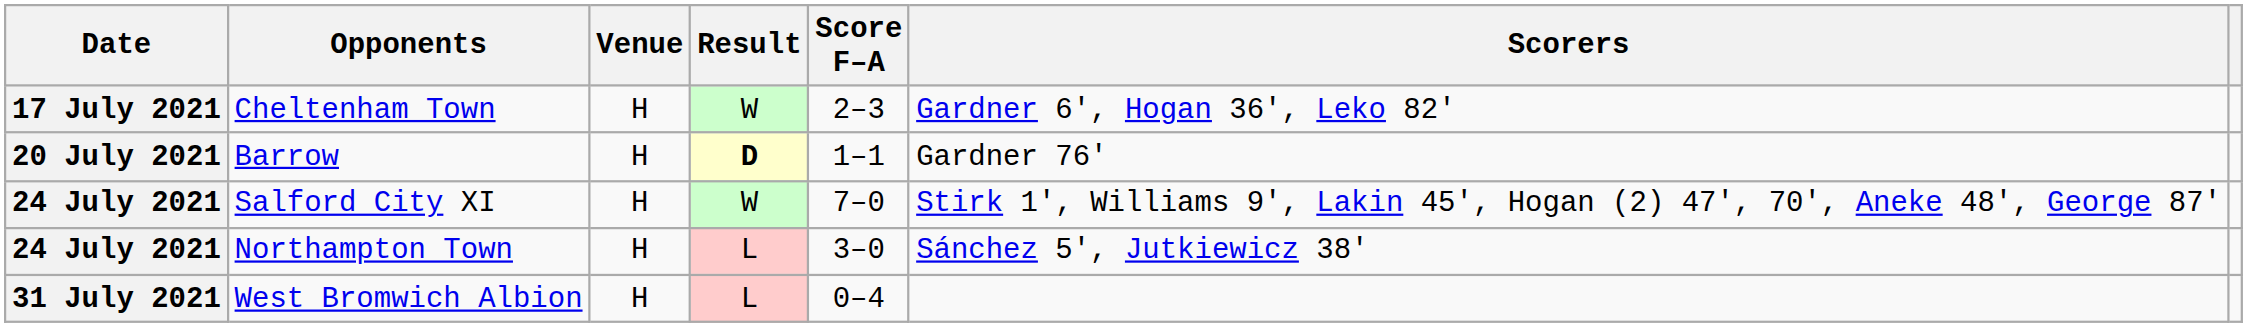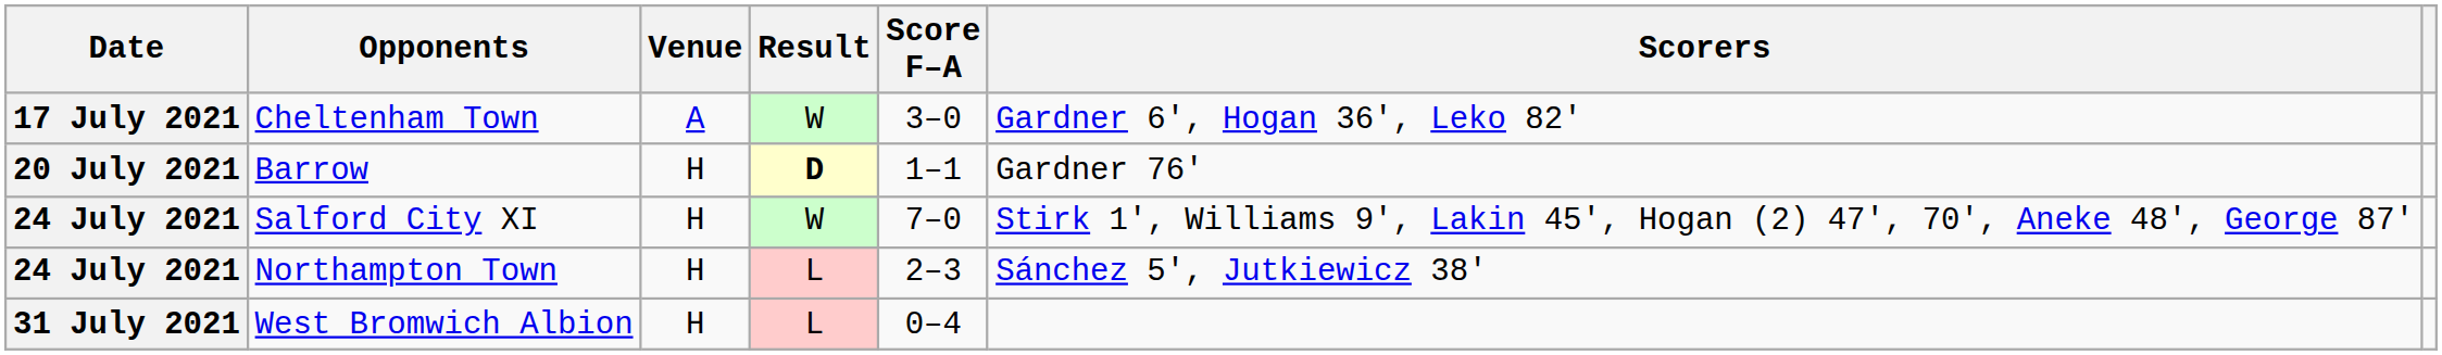 <table class="wikitable sortable plainrowheaders" style=text-align:center>
 <tr>
 <th scope=col>Date</th>
 <th scope=col>Opponents</th>
 <th scope=col>Venue</th>
 <th scope=col>Result</th>
 <th scope=col>Score<br>F–A</th>
 <th scope=col class=unsortable>Scorers</th>
 <th scope=col class=unsortable></th>
 </tr>
 <tr>
 <th scope=row>17 July 2021</th>
 <td style=text-align:left><a href='#'>Cheltenham Town</a></td>
-<td>H</td>
+<td><a href='#'>A</a></td>
 <td style=background:#cfc>W</td>
-<td>2–3</td>
+<td>3–0</td>
 <td style=text-align:left><a href='#'>Gardner</a> 6', <a href='#'>Hogan</a> 36', <a href='#'>Leko</a> 82'</td>
 <td></td>
 </tr>
 <tr>
 <th scope=row>20 July 2021</th>
 <td style=text-align:left><a href='#'>Barrow</a></td>
 <td>H</td>
 <td style=background:#ffc><strong>D</strong></td>
 <td>1–1</td>
 <td style=text-align:left>Gardner 76'</td>
 <td></td>
 </tr>
 <tr>
 <th scope=row>24 July 2021</th>
 <td style=text-align:left><a href='#'>Salford City</a> XI</td>
 <td>H</td>
 <td style=background:#cfc>W</td>
 <td>7–0</td>
 <td style=text-align:left><a href='#'>Stirk</a> 1', Williams 9', <a href='#'>Lakin</a> 45', Hogan (2) 47', 70', <a href='#'>Aneke</a> 48', <a href='#'>George</a> 87'</td>
 <td></td>
 </tr>
 <tr>
 <th scope=row>24 July 2021</th>
 <td style=text-align:left><a href='#'>Northampton Town</a></td>
 <td>H</td>
 <td style=background:#fcc>L</td>
-<td>3–0</td>
+<td>2–3</td>
 <td style=text-align:left><a href='#'>Sánchez</a> 5', <a href='#'>Jutkiewicz</a> 38'</td>
 <td></td>
 </tr>
 <tr>
 <th scope=row>31 July 2021</th>
 <td style=text-align:left><a href='#'>West Bromwich Albion</a></td>
 <td>H</td>
 <td style=background:#fcc>L</td>
 <td>0–4</td>
 <td></td>
 <td></td>
 </tr>
 </table>
